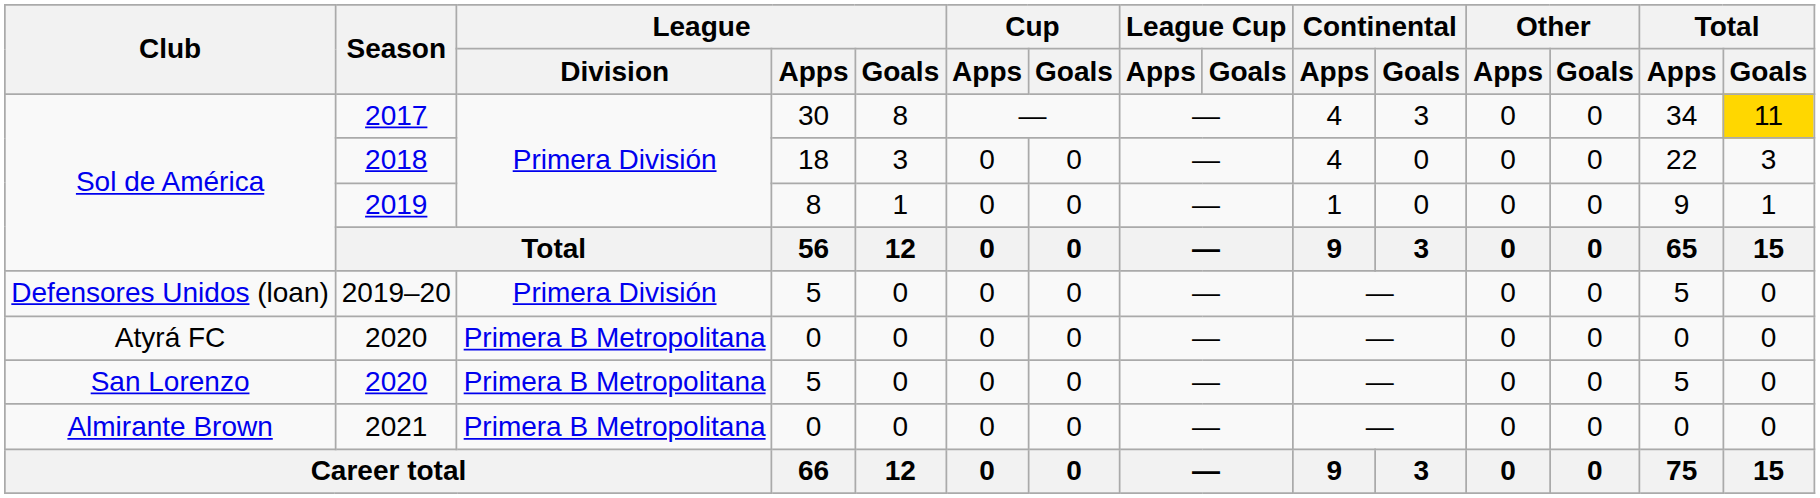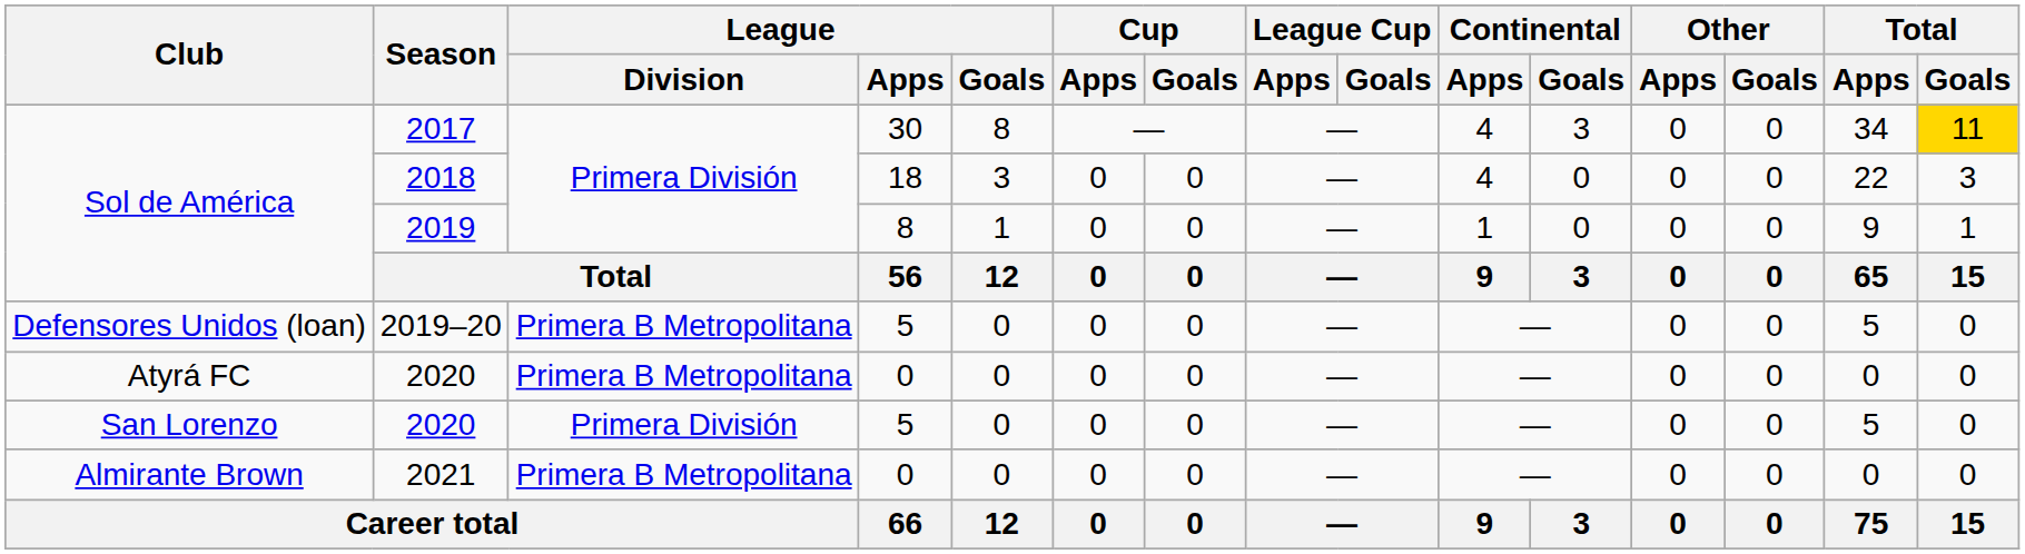 <table class="wikitable" style="text-align:center">
 <tr>
 <th rowspan="2">Club</th>
 <th rowspan="2">Season</th>
 <th colspan="3">League</th>
 <th colspan="2">Cup</th>
 <th colspan="2">League Cup</th>
 <th colspan="2">Continental</th>
 <th colspan="2">Other</th>
 <th colspan="2">Total</th>
 </tr>
 <tr>
 <th>Division</th>
 <th>Apps</th>
 <th>Goals</th>
 <th>Apps</th>
 <th>Goals</th>
 <th>Apps</th>
 <th>Goals</th>
 <th>Apps</th>
 <th>Goals</th>
 <th>Apps</th>
 <th>Goals</th>
 <th>Apps</th>
 <th>Goals</th>
 </tr>
 <tr>
 <td rowspan="4"><a href='#'>Sol de América</a></td>
 <td><a href='#'>2017</a></td>
 <td rowspan="3"><a href='#'>Primera División</a></td>
 <td>30</td>
 <td>8</td>
 <td colspan="2">—</td>
 <td colspan="2">—</td>
 <td>4</td>
 <td>3</td>
 <td>0</td>
 <td>0</td>
 <td>34</td>
 <td style="background: gold;">11</td>
 </tr>
 <tr>
 <td><a href='#'>2018</a></td>
 <td>18</td>
 <td>3</td>
 <td>0</td>
 <td>0</td>
 <td colspan="2">—</td>
 <td>4</td>
 <td>0</td>
 <td>0</td>
 <td>0</td>
 <td>22</td>
 <td>3</td>
 </tr>
 <tr>
 <td><a href='#'>2019</a></td>
 <td>8</td>
 <td>1</td>
 <td>0</td>
 <td>0</td>
 <td colspan="2">—</td>
 <td>1</td>
 <td>0</td>
 <td>0</td>
 <td>0</td>
 <td>9</td>
 <td>1</td>
 </tr>
 <tr>
 <th colspan="2">Total</th>
 <th>56</th>
 <th>12</th>
 <th>0</th>
 <th>0</th>
 <th colspan="2">—</th>
 <th>9</th>
 <th>3</th>
 <th>0</th>
 <th>0</th>
 <th>65</th>
 <th>15</th>
 </tr>
 <tr>
 <td rowspan="1"><a href='#'>Defensores Unidos</a> (loan)</td>
 <td>2019–20</td>
-<td rowspan="1"><a href='#'>Primera División</a></td>
+<td rowspan="1"><a href='#'>Primera B Metropolitana</a></td>
 <td>5</td>
 <td>0</td>
 <td>0</td>
 <td>0</td>
 <td colspan="2">—</td>
 <td colspan="2">—</td>
 <td>0</td>
 <td>0</td>
 <td>5</td>
 <td>0</td>
 </tr>
 <tr>
 <td rowspan="1">Atyrá FC</td>
 <td>2020</td>
 <td rowspan="1"><a href='#'>Primera B Metropolitana</a></td>
 <td>0</td>
 <td>0</td>
 <td>0</td>
 <td>0</td>
 <td colspan="2">—</td>
 <td colspan="2">—</td>
 <td>0</td>
 <td>0</td>
 <td>0</td>
 <td>0</td>
 </tr>
 <tr>
 <td rowspan="1"><a href='#'>San Lorenzo</a></td>
 <td><a href='#'>2020</a></td>
-<td rowspan="1"><a href='#'>Primera B Metropolitana</a></td>
+<td rowspan="1"><a href='#'>Primera División</a></td>
 <td>5</td>
 <td>0</td>
 <td>0</td>
 <td>0</td>
 <td colspan="2">—</td>
 <td colspan="2">—</td>
 <td>0</td>
 <td>0</td>
 <td>5</td>
 <td>0</td>
 </tr>
 <tr>
 <td rowspan="1"><a href='#'>Almirante Brown</a></td>
 <td>2021</td>
 <td rowspan="1"><a href='#'>Primera B Metropolitana</a></td>
 <td>0</td>
 <td>0</td>
 <td>0</td>
 <td>0</td>
 <td colspan="2">—</td>
 <td colspan="2">—</td>
 <td>0</td>
 <td>0</td>
 <td>0</td>
 <td>0</td>
 </tr>
 <tr>
 <th colspan="3">Career total</th>
 <th>66</th>
 <th>12</th>
 <th>0</th>
 <th>0</th>
 <th colspan="2">—</th>
 <th>9</th>
 <th>3</th>
 <th>0</th>
 <th>0</th>
 <th>75</th>
 <th>15</th>
 </tr>
 </table>
